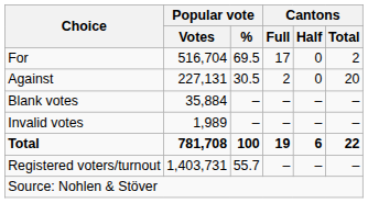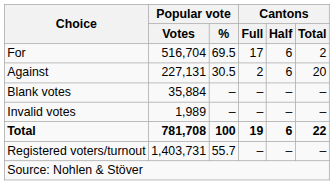 <table class=wikitable style=text-align:right>
 <tr>
 <th rowspan=2>Choice</th>
 <th colspan=2>Popular vote</th>
 <th colspan=3>Cantons</th>
 </tr>
 <tr>
 <th>Votes</th>
 <th>%</th>
 <th>Full</th>
 <th>Half</th>
 <th>Total</th>
 </tr>
 <tr>
 <td align=left>For</td>
 <td>516,704</td>
 <td>69.5</td>
 <td>17</td>
-<td>0</td>
+<td>6</td>
 <td>2</td>
 </tr>
 <tr>
 <td align=left>Against</td>
 <td>227,131</td>
 <td>30.5</td>
 <td>2</td>
-<td>0</td>
+<td>6</td>
 <td>20</td>
 </tr>
 <tr>
 <td align=left>Blank votes</td>
 <td>35,884</td>
 <td>–</td>
 <td>–</td>
 <td>–</td>
 <td>–</td>
 </tr>
 <tr>
 <td align=left>Invalid votes</td>
 <td>1,989</td>
 <td>–</td>
 <td>–</td>
 <td>–</td>
 <td>–</td>
 </tr>
 <tr>
 <td align=left><strong>Total</strong></td>
 <td><strong>781,708</strong></td>
 <td><strong>100</strong></td>
 <td><strong>19</strong></td>
 <td><strong>6</strong></td>
 <td><strong>22</strong></td>
 </tr>
 <tr>
 <td align=left>Registered voters/turnout</td>
 <td>1,403,731</td>
 <td>55.7</td>
 <td>–</td>
 <td>–</td>
 <td>–</td>
 </tr>
 <tr>
 <td align=left colspan=6>Source: Nohlen & Stöver</td>
 </tr>
 </table>
